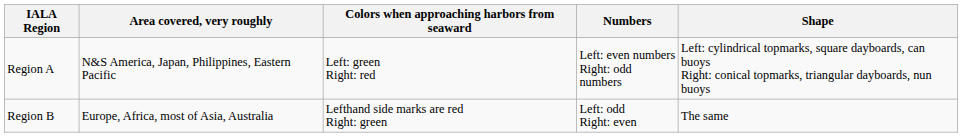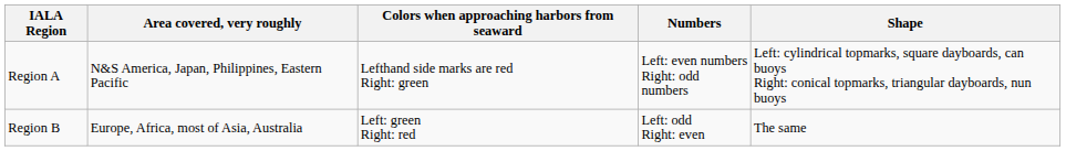 <table class="wikitable" style="width:98%">
 <tr>
 <th>IALA Region</th>
 <th>Area covered, very roughly</th>
 <th>Colors when approaching harbors from seaward</th>
 <th>Numbers</th>
 <th>Shape</th>
 </tr>
 <tr>
 <td>Region A</td>
 <td>N&S America, Japan, Philippines, Eastern Pacific</td>
-<td>Left: green<br>Right: red</td>
+<td>Lefthand side marks are red<br>Right: green</td>
 <td>Left: even numbers<br>Right: odd numbers</td>
 <td>Left: cylindrical topmarks, square dayboards, can buoys<br>Right: conical topmarks, triangular dayboards, nun buoys</td>
 </tr>
 <tr>
 <td>Region B</td>
 <td>Europe, Africa, most of Asia, Australia</td>
-<td>Lefthand side marks are red<br>Right: green</td>
+<td>Left: green<br>Right: red</td>
 <td>Left: odd<br>Right: even</td>
 <td>The same</td>
 </tr>
 </table>
